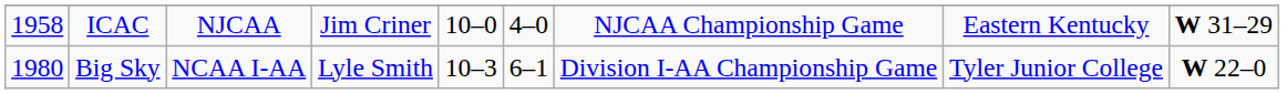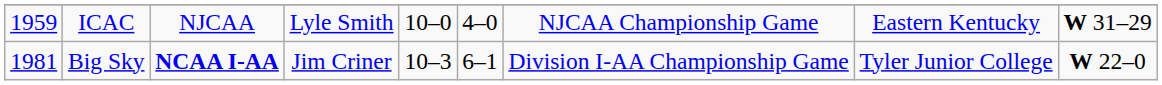 <table class="wikitable">
 <tr>
 </tr>
 <tr align="center">
-<td><a href='#'>1958</a></td>
+<td><a href='#'>1959</a></td>
 <td><a href='#'>ICAC</a></td>
 <td><a href='#'>NJCAA</a></td>
-<td><a href='#'>Jim Criner</a></td>
+<td><a href='#'>Lyle Smith</a></td>
 <td>10–0</td>
 <td>4–0</td>
 <td><a href='#'>NJCAA Championship Game</a></td>
 <td><a href='#'>Eastern Kentucky</a></td>
 <td><strong>W</strong> 31–29</td>
 </tr>
 <tr align="center">
-<td><a href='#'>1980</a></td>
+<td><a href='#'>1981</a></td>
 <td><a href='#'>Big Sky</a></td>
-<td><a href='#'>NCAA I-AA</a></td>
-<td><a href='#'>Lyle Smith</a></td>
+<td><strong><a href='#'>NCAA I-AA</a></strong></td>
+<td><a href='#'>Jim Criner</a></td>
 <td>10–3</td>
 <td>6–1</td>
 <td><a href='#'>Division I-AA Championship Game</a></td>
 <td><a href='#'>Tyler Junior College</a></td>
 <td><strong>W</strong> 22–0</td>
 </tr>
 </table>
